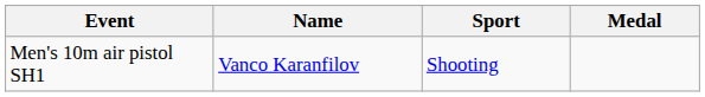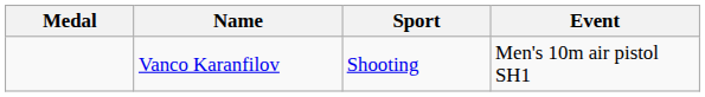 <table class="wikitable">
 <tr>
-<th style="width:10em">Event</th>
+<th style="width:6em">Medal</th>
 <th style="width:10em">Name</th>
 <th style="width:7em">Sport</th>
-<th style="width:6em">Medal</th>
+<th style="width:10em">Event</th>
 </tr>
 <tr>
-<td>Men's 10m air pistol SH1</td>
+<td></td>
 <td><a href='#'>Vanco Karanfilov</a></td>
 <td><a href='#'>Shooting</a></td>
-<td></td>
+<td>Men's 10m air pistol SH1</td>
 </tr>
 </table>
